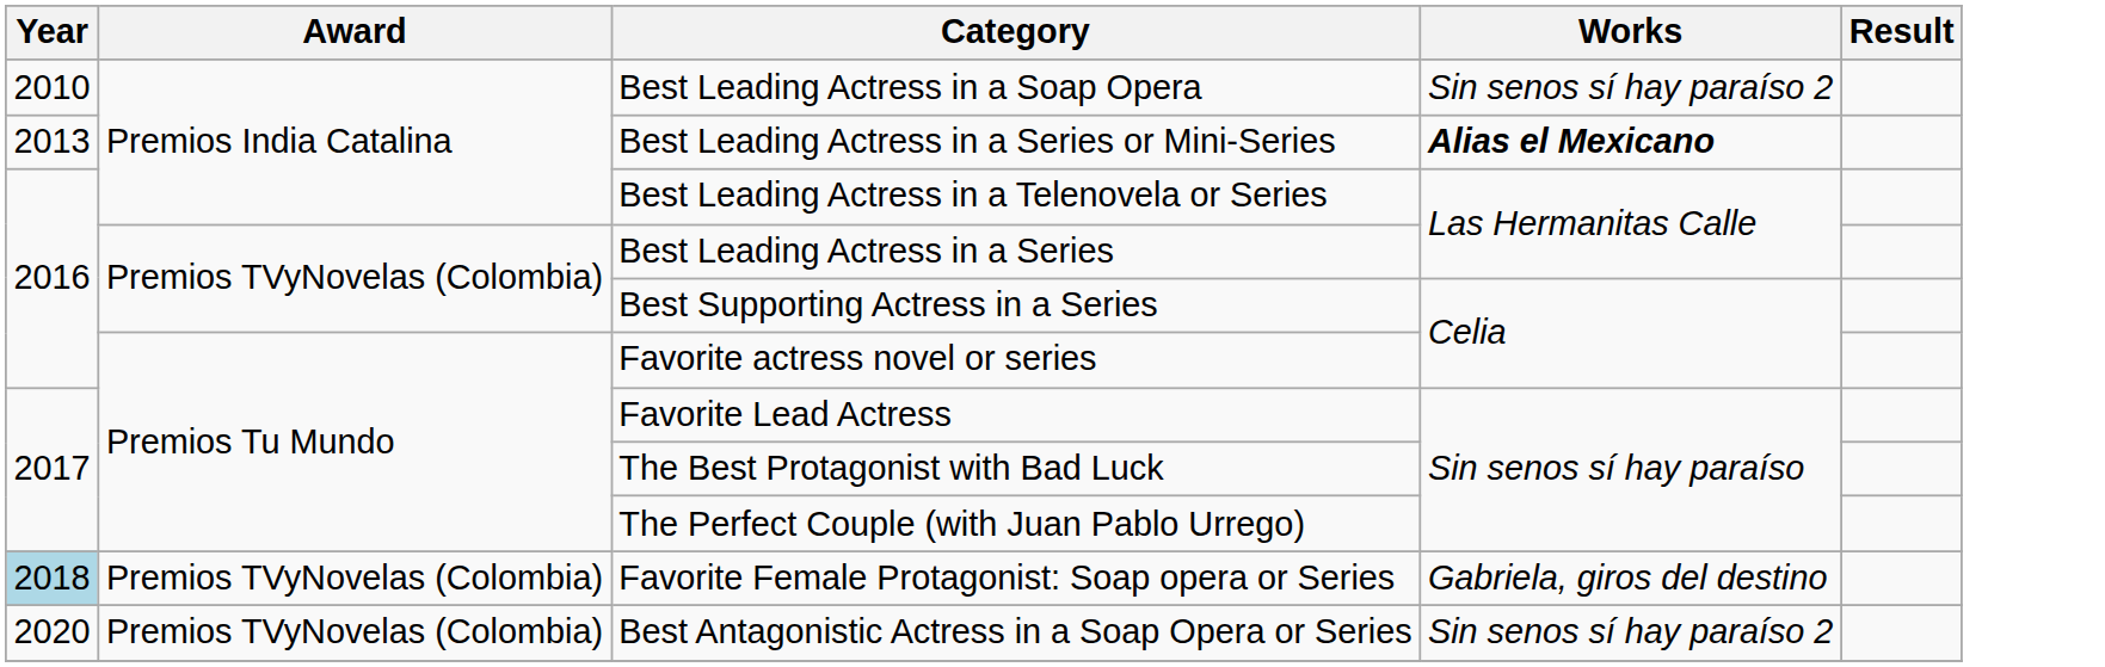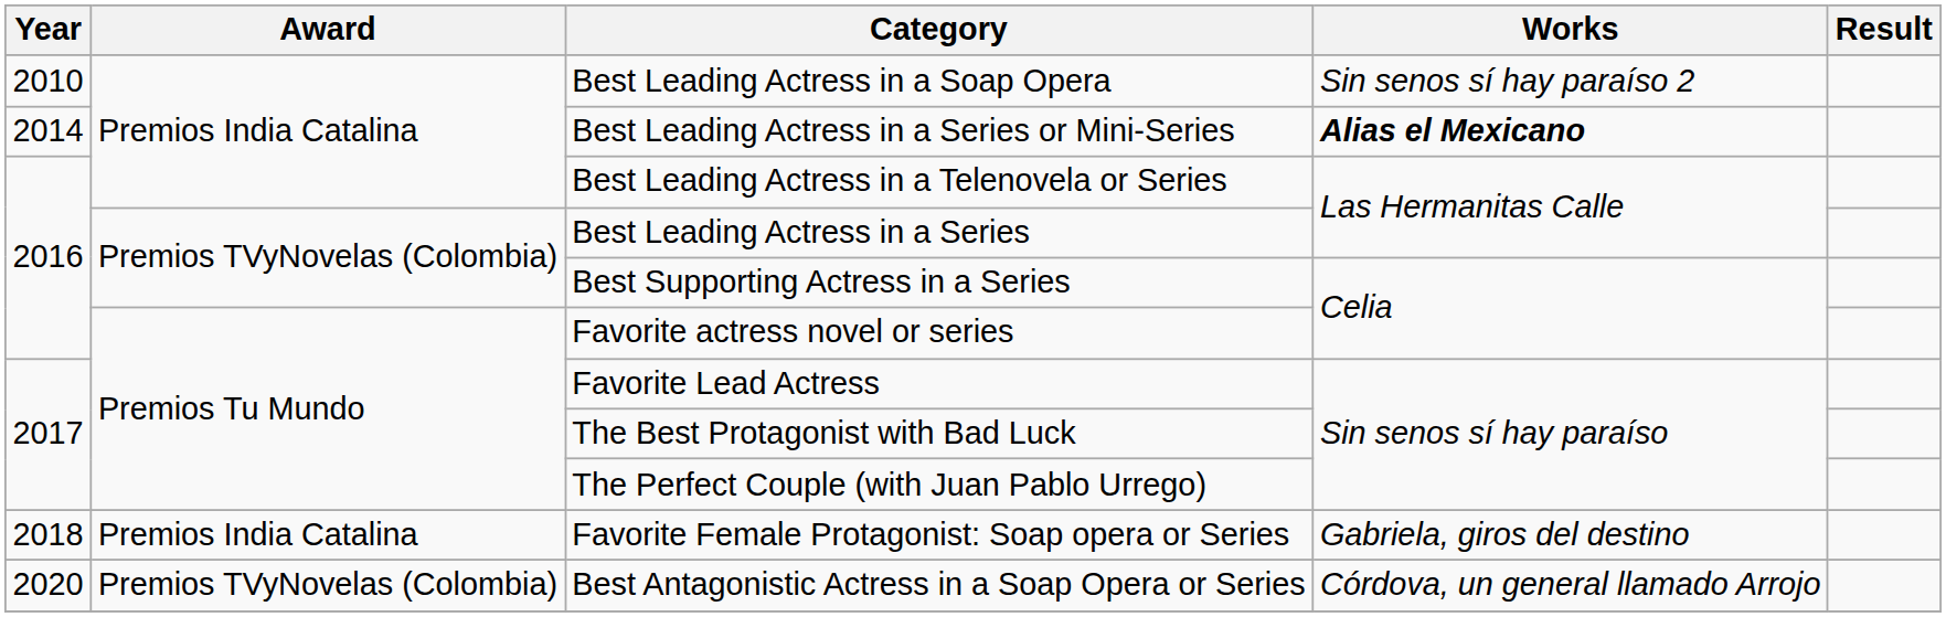 <table class="wikitable">
 <tr>
 <th><strong>Year</strong></th>
 <th>Award</th>
 <th>Category</th>
 <th>Works</th>
 <th>Result</th>
 </tr>
 <tr>
 <td>2010</td>
 <td rowspan="3">Premios India Catalina</td>
 <td>Best Leading Actress in a Soap Opera</td>
 <td><em>Sin senos sí hay paraíso 2</em></td>
 <td></td>
 </tr>
 <tr>
-<td>2013</td>
+<td>2014</td>
 <td>Best Leading Actress in a Series or Mini-Series</td>
 <td><strong><em>Alias el Mexicano</em></strong></td>
 <td></td>
 </tr>
 <tr>
 <td rowspan="4">2016</td>
 <td>Best Leading Actress in a Telenovela or Series</td>
 <td rowspan="2"><em>Las Hermanitas Calle</em></td>
 <td></td>
 </tr>
 <tr>
 <td rowspan="2">Premios TVyNovelas (Colombia)</td>
 <td Favorite Female Protagonist: Series>Best Leading Actress in a Series</td>
 <td></td>
 </tr>
 <tr>
 <td>Best Supporting Actress in a Series</td>
 <td rowspan="2"><em>Celia</em></td>
 <td></td>
 </tr>
 <tr>
 <td rowspan="4">Premios Tu Mundo</td>
 <td Favorite Supporting Actress>Favorite actress novel or series</td>
 <td></td>
 </tr>
 <tr>
 <td rowspan="3">2017</td>
 <td>Favorite Lead Actress</td>
 <td rowspan="3" ><em>Sin senos sí hay paraíso</em></td>
 <td></td>
 </tr>
 <tr>
 <td>The Best Protagonist with Bad Luck</td>
 <td></td>
 </tr>
 <tr>
 <td>The Perfect Couple (with Juan Pablo Urrego)</td>
 <td></td>
 </tr>
 <tr>
-<td style="background: lightblue;">2018</td>
-<td>Premios TVyNovelas (Colombia)</td>
+<td>2018</td>
+<td>Premios India Catalina</td>
 <td>Favorite Female Protagonist: Soap opera or Series</td>
 <td><em>Gabriela, giros del destino</em></td>
 <td></td>
 </tr>
 <tr>
 <td>2020</td>
 <td>Premios TVyNovelas (Colombia)</td>
 <td>Best Antagonistic Actress in a Soap Opera or Series</td>
-<td><em>Sin senos sí hay paraíso 2</em></td>
+<td><em>Córdova, un general llamado Arrojo</em></td>
 <td></td>
 </tr>
 <tr>
 </tr>
 </table>
